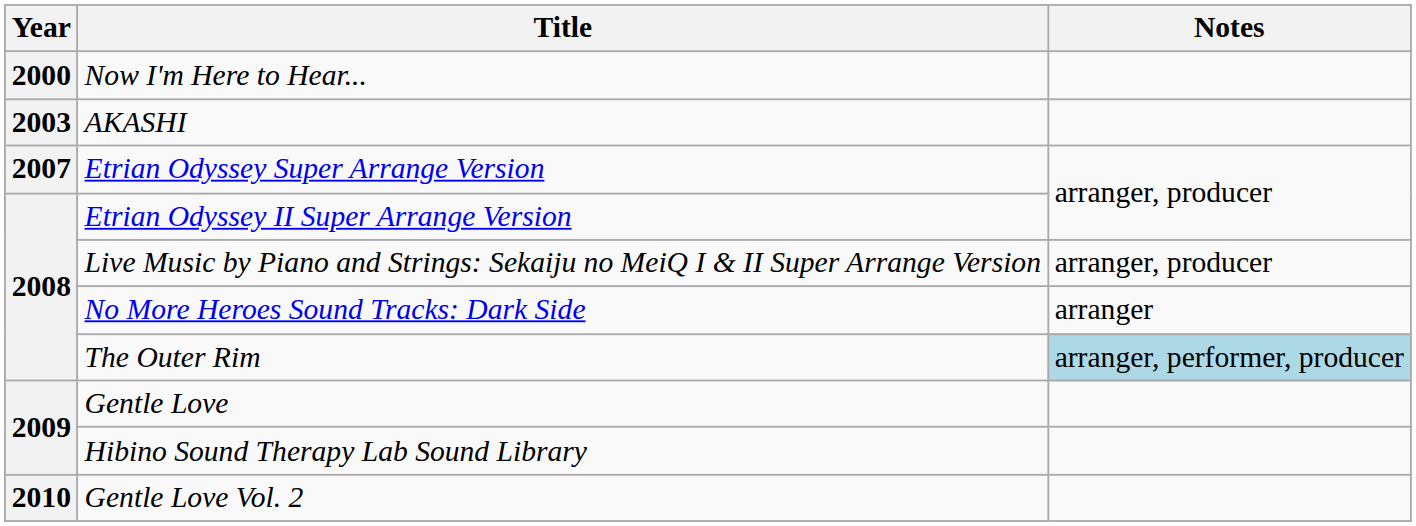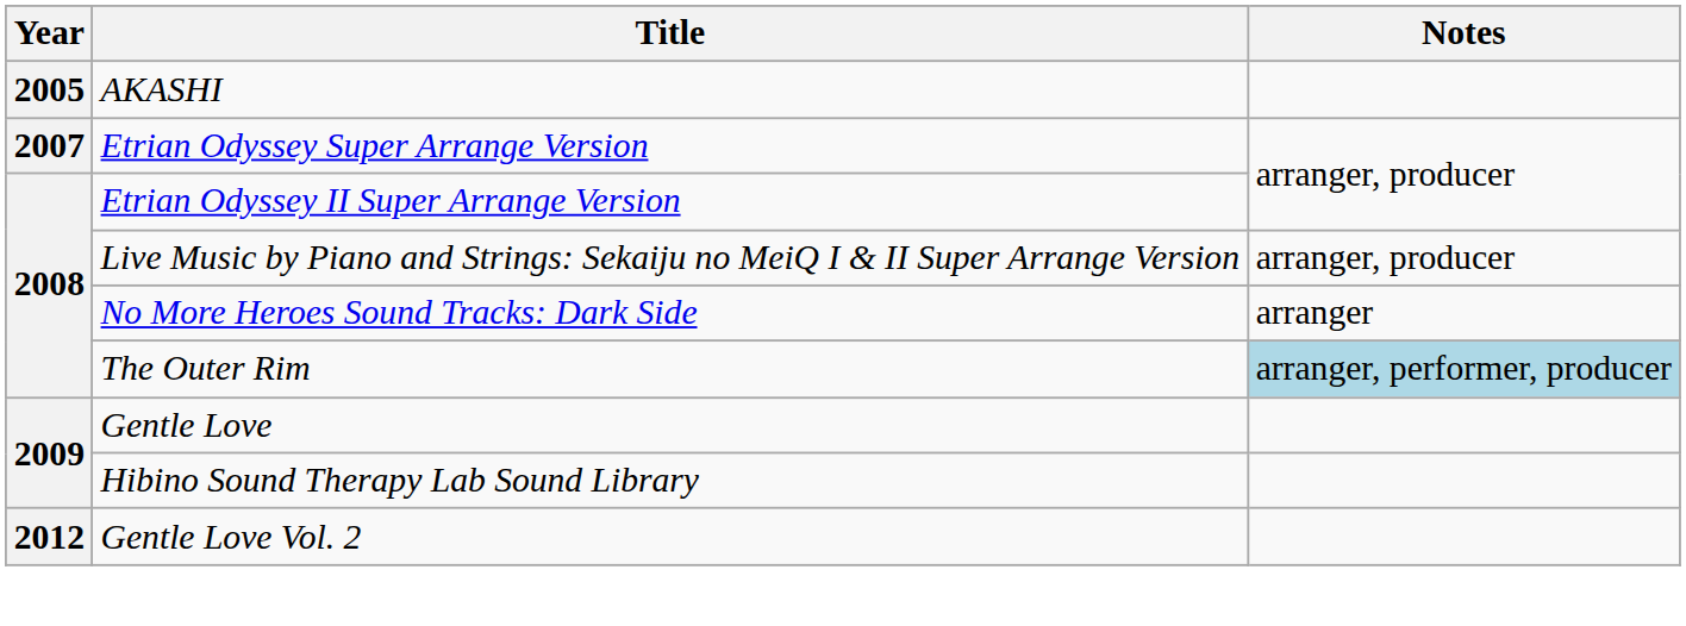 <table class="wikitable sortable">
 <tr>
 <th>Year</th>
 <th>Title</th>
 <th>Notes</th>
 </tr>
 <tr>
-<th>2000</th>
-<td><em>Now I'm Here to Hear...</em></td>
-<td></td>
-</tr>
-<tr>
-<th>2003</th>
+<th>2005</th>
 <td><em>AKASHI</em></td>
 <td></td>
 </tr>
 <tr>
 <th>2007</th>
 <td><em><a href='#'>Etrian Odyssey Super Arrange Version</a></em></td>
 <td rowspan="2">arranger, producer</td>
 </tr>
 <tr>
 <th rowspan="4">2008</th>
 <td><em><a href='#'>Etrian Odyssey II Super Arrange Version</a></em></td>
 </tr>
 <tr>
 <td><em>Live Music by Piano and Strings: Sekaiju no MeiQ I & II Super Arrange Version</em></td>
 <td>arranger, producer</td>
 </tr>
 <tr>
 <td><em><a href='#'>No More Heroes Sound Tracks: Dark Side</a></em></td>
 <td>arranger</td>
 </tr>
 <tr>
 <td><em>The Outer Rim</em></td>
 <td style="background: lightblue;">arranger, performer, producer</td>
 </tr>
 <tr>
 <th rowspan="2">2009</th>
 <td><em>Gentle Love</em></td>
 <td></td>
 </tr>
 <tr>
 <td><em>Hibino Sound Therapy Lab Sound Library</em></td>
 <td></td>
 </tr>
 <tr>
-<th>2010</th>
+<th>2012</th>
 <td><em>Gentle Love Vol. 2</em></td>
 <td></td>
 </tr>
 </table>
